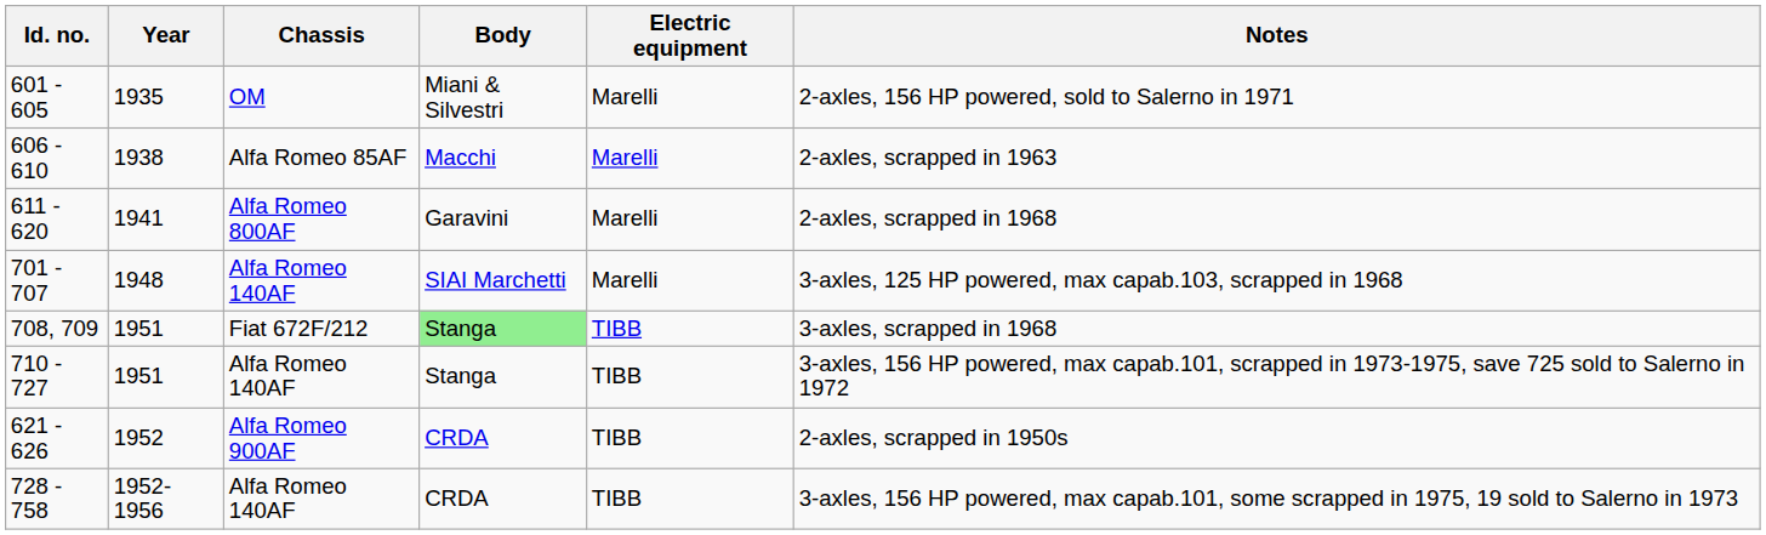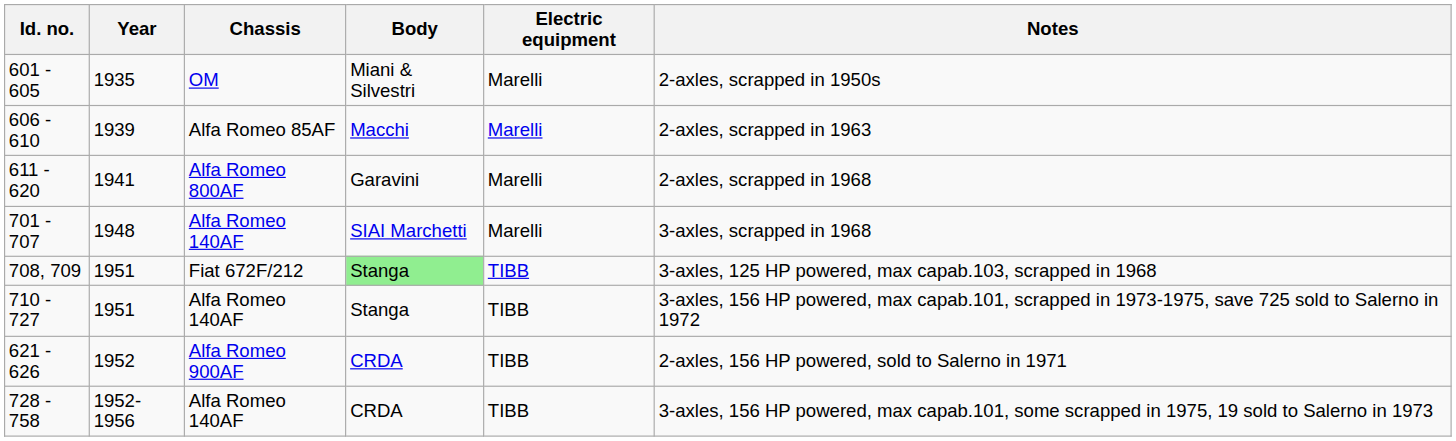 <table class="wikitable">
 <tr>
 <th>Id. no.</th>
 <th>Year</th>
 <th>Chassis</th>
 <th>Body</th>
 <th>Electric equipment</th>
 <th>Notes</th>
 </tr>
 <tr>
 <td>601 - 605</td>
 <td>1935</td>
 <td><a href='#'>OM</a></td>
 <td>Miani & Silvestri</td>
 <td>Marelli</td>
-<td>2-axles, 156 HP powered, sold to Salerno in 1971</td>
+<td>2-axles, scrapped in 1950s</td>
 </tr>
 <tr>
 <td>606 - 610</td>
-<td>1938</td>
+<td>1939</td>
 <td>Alfa Romeo 85AF</td>
 <td><a href='#'>Macchi</a></td>
 <td><a href='#'>Marelli</a></td>
 <td>2-axles, scrapped in 1963</td>
 </tr>
 <tr>
 <td>611 - 620</td>
 <td>1941</td>
 <td><a href='#'>Alfa Romeo 800AF</a></td>
 <td>Garavini</td>
 <td>Marelli</td>
 <td>2-axles, scrapped in 1968</td>
 </tr>
 <tr>
 <td>701 - 707</td>
 <td>1948</td>
 <td><a href='#'>Alfa Romeo 140AF</a></td>
 <td><a href='#'>SIAI Marchetti</a></td>
 <td>Marelli</td>
-<td>3-axles, 125 HP powered, max capab.103, scrapped in 1968</td>
+<td>3-axles, scrapped in 1968</td>
 </tr>
 <tr>
 <td>708, 709</td>
 <td>1951</td>
 <td>Fiat 672F/212</td>
 <td style="background: lightgreen;">Stanga</td>
 <td><a href='#'>TIBB</a></td>
-<td>3-axles, scrapped in 1968</td>
+<td>3-axles, 125 HP powered, max capab.103, scrapped in 1968</td>
 </tr>
 <tr>
 <td>710 - 727</td>
 <td>1951</td>
 <td>Alfa Romeo 140AF</td>
 <td>Stanga</td>
 <td>TIBB</td>
 <td>3-axles, 156 HP powered, max capab.101, scrapped in 1973-1975, save 725 sold to Salerno in 1972</td>
 </tr>
 <tr>
 <td>621 - 626</td>
 <td>1952</td>
 <td><a href='#'>Alfa Romeo 900AF</a></td>
 <td><a href='#'>CRDA</a></td>
 <td>TIBB</td>
-<td>2-axles, scrapped in 1950s</td>
+<td>2-axles, 156 HP powered, sold to Salerno in 1971</td>
 </tr>
 <tr>
 <td>728 - 758</td>
 <td>1952-1956</td>
 <td>Alfa Romeo 140AF</td>
 <td>CRDA</td>
 <td>TIBB</td>
 <td>3-axles, 156 HP powered, max capab.101, some scrapped in 1975, 19 sold to Salerno in 1973</td>
 </tr>
 </table>
